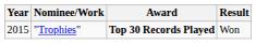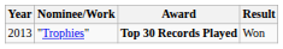 <table class="wikitable">
 <tr>
 <th>Year</th>
 <th>Nominee/Work</th>
 <th>Award</th>
 <th>Result</th>
 </tr>
 <tr>
-<td>2015</td>
+<td>2013</td>
 <td>"<a href='#'>Trophies</a>"</td>
 <td><strong>Top 30 Records Played</strong></td>
 <td>Won</td>
 </tr>
 </table>
